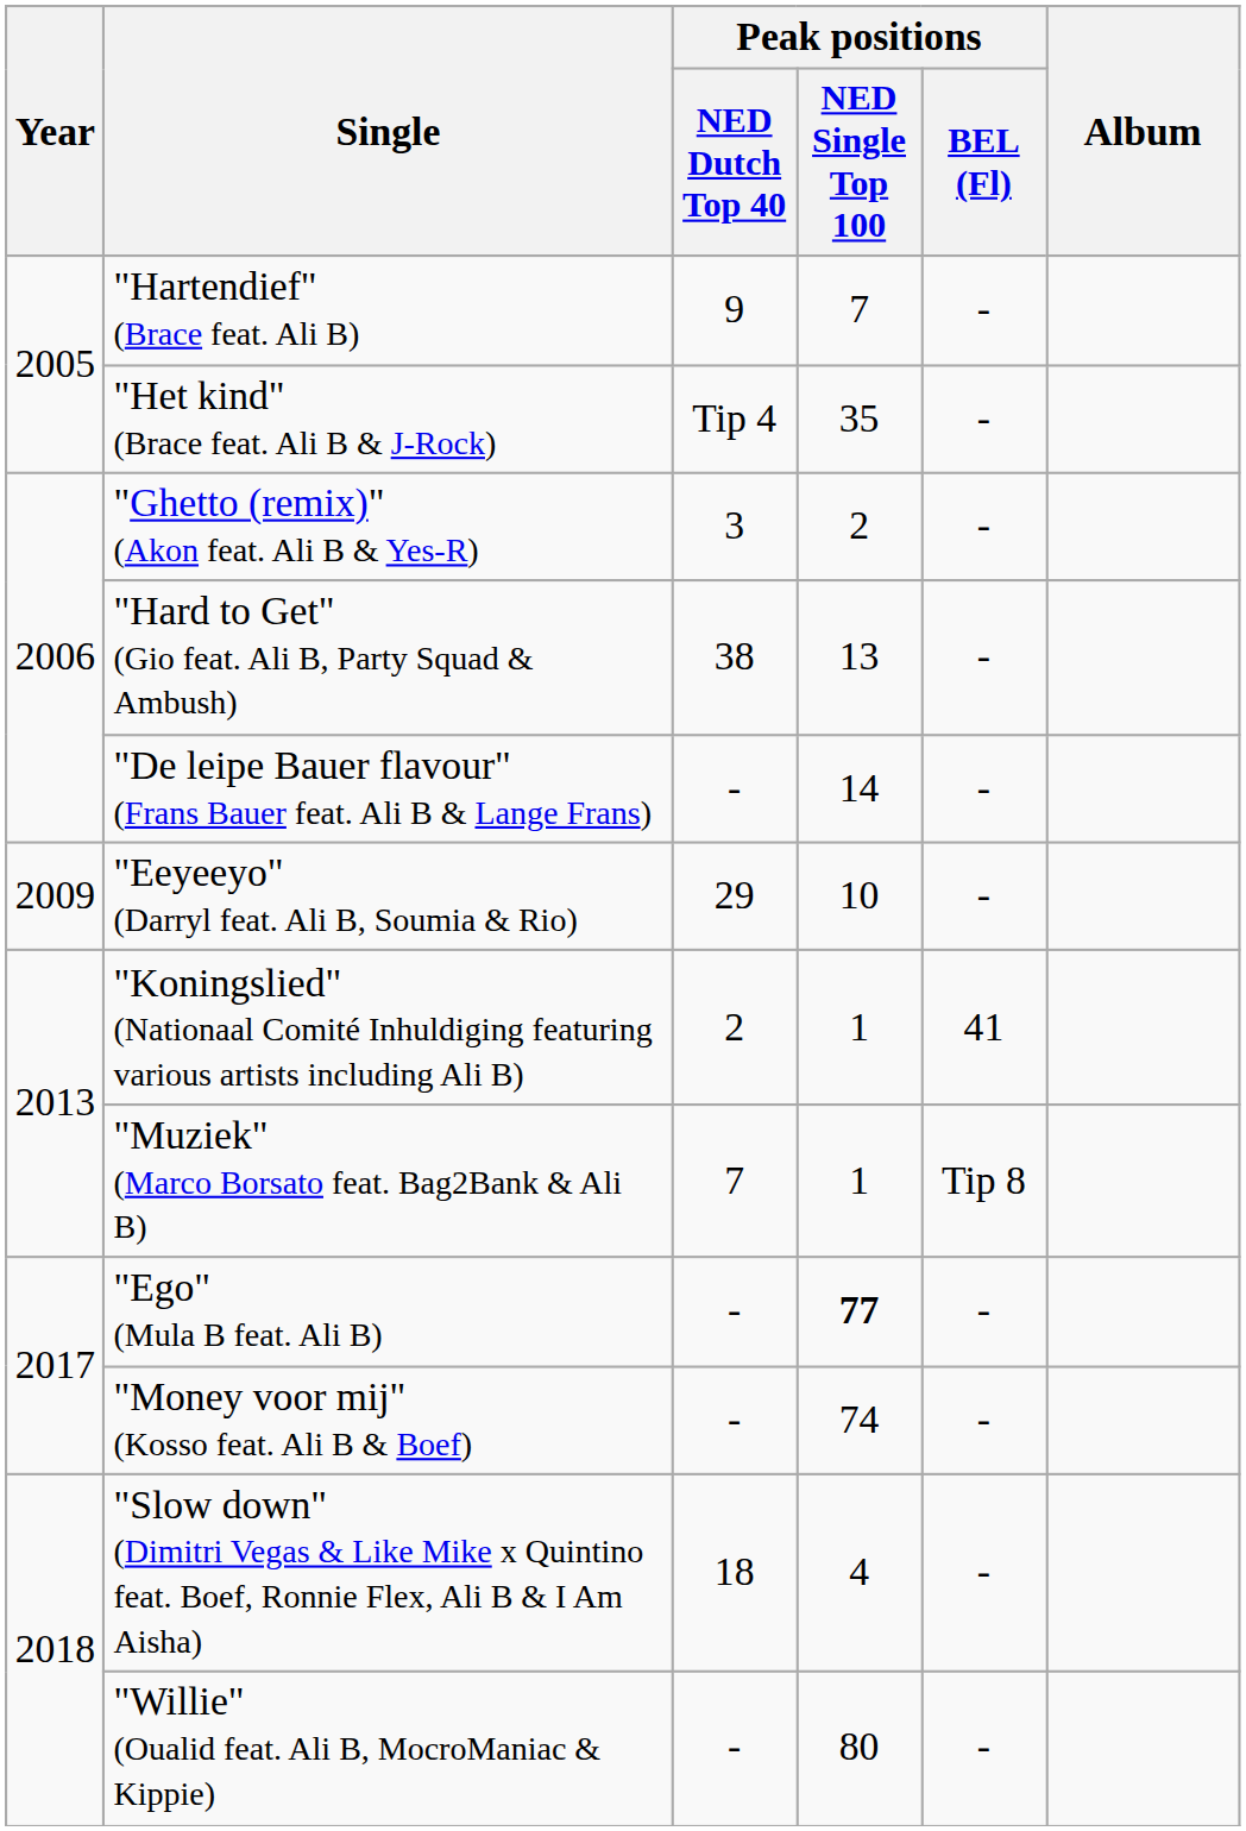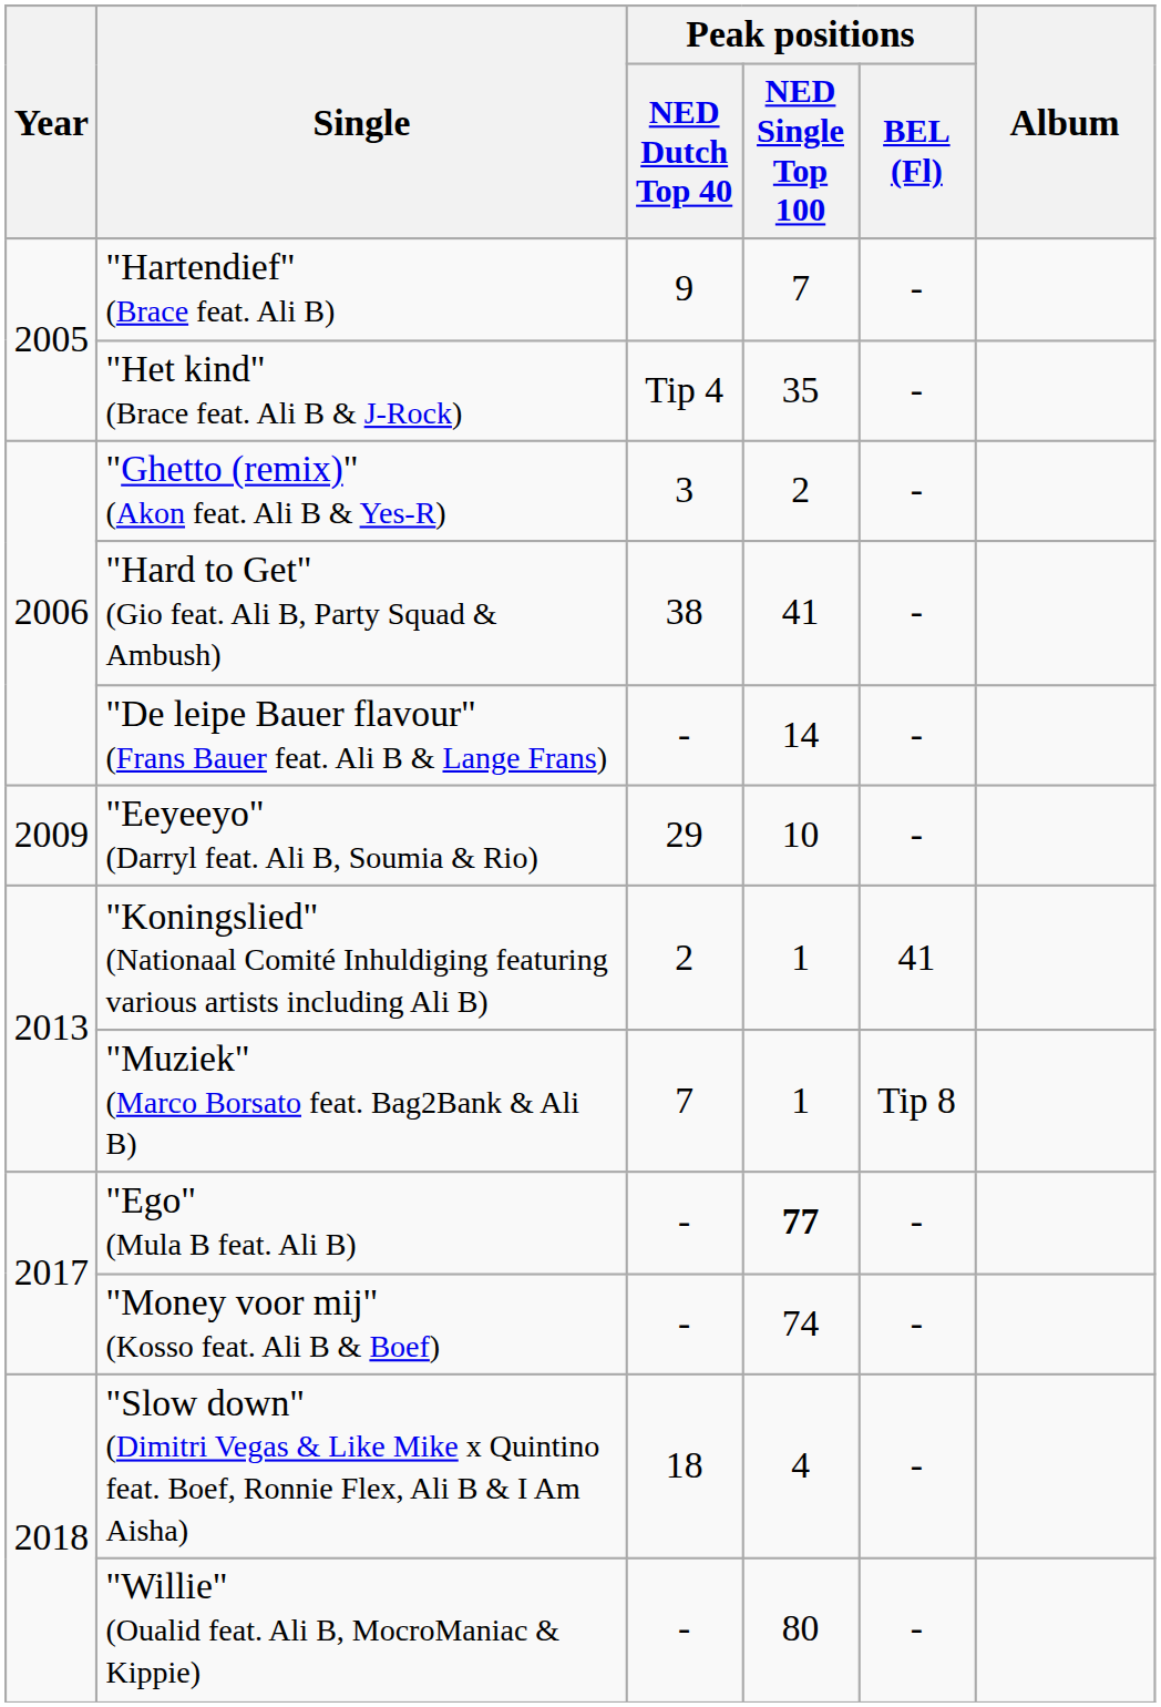 <table class="wikitable">
 <tr>
 <th rowspan="2" style="text-align:center; width:10px;">Year</th>
 <th rowspan="2" style="text-align:center; width:220px;">Single</th>
 <th style="text-align:center; width:20px;" colspan=3>Peak positions</th>
 <th rowspan="2" style="text-align:center; width:70px;">Album</th>
 </tr>
 <tr>
 <th scope="col" style="width:3em;font-size:90%;"><a href='#'>NED<br>Dutch <br>Top 40</a><br></th>
 <th scope="col" style="width:3em;font-size:90%;"><a href='#'>NED<br>Single <br>Top 100</a><br></th>
 <th scope="col" style="width:3em;font-size:90%;"><a href='#'>BEL<br>(Fl)</a></th>
 </tr>
 <tr>
 <td style="text-align:center;" rowspan=2>2005</td>
 <td>"Hartendief"<br><small>(<a href='#'>Brace</a> feat. Ali B)</small></td>
 <td style="text-align:center;">9</td>
 <td style="text-align:center;">7</td>
 <td style="text-align:center;">-</td>
 <td style="text-align:center;"></td>
 </tr>
 <tr>
 <td>"Het kind"<br><small>(Brace feat. Ali B & <a href='#'>J-Rock</a>)</small></td>
 <td style="text-align:center;">Tip 4</td>
 <td style="text-align:center;">35</td>
 <td style="text-align:center;">-</td>
 <td style="text-align:center;"></td>
 </tr>
 <tr>
 <td style="text-align:center;" rowspan=3>2006</td>
 <td>"<a href='#'>Ghetto (remix)</a>"<br><small>(<a href='#'>Akon</a> feat. Ali B & <a href='#'>Yes-R</a>)</small></td>
 <td style="text-align:center;">3</td>
 <td style="text-align:center;">2</td>
 <td style="text-align:center;">-</td>
 <td style="text-align:center;"></td>
 </tr>
 <tr>
 <td>"Hard to Get"<br><small>(Gio feat. Ali B, Party Squad & Ambush)</small></td>
 <td style="text-align:center;">38</td>
-<td style="text-align:center;">13</td>
+<td style="text-align:center;">41</td>
 <td style="text-align:center;">-</td>
 <td style="text-align:center;"></td>
 </tr>
 <tr>
 <td>"De leipe Bauer flavour"<br><small>(<a href='#'>Frans Bauer</a> feat. Ali B & <a href='#'>Lange Frans</a>)</small></td>
 <td style="text-align:center;">-</td>
 <td style="text-align:center;">14</td>
 <td style="text-align:center;">-</td>
 <td style="text-align:center;"></td>
 </tr>
 <tr>
 <td style="text-align:center;">2009</td>
 <td>"Eeyeeyo"<br><small>(Darryl feat. Ali B, Soumia & Rio)</small></td>
 <td style="text-align:center;">29</td>
 <td style="text-align:center;">10</td>
 <td style="text-align:center;">-</td>
 <td style="text-align:center;"></td>
 </tr>
 <tr>
 <td style="text-align:center;" rowspan=2>2013</td>
 <td>"Koningslied"<br><small>(Nationaal Comité Inhuldiging featuring various artists including Ali B)</small></td>
 <td style="text-align:center;">2</td>
 <td style="text-align:center;">1</td>
 <td style="text-align:center;">41</td>
 <td style="text-align:center;"></td>
 </tr>
 <tr>
 <td>"Muziek"<br><small>(<a href='#'>Marco Borsato</a> feat. Bag2Bank & Ali B)</small></td>
 <td style="text-align:center;">7</td>
 <td style="text-align:center;">1</td>
 <td style="text-align:center;">Tip 8</td>
 <td style="text-align:center;"></td>
 </tr>
 <tr>
 <td style="text-align:center;" rowspan=2>2017</td>
 <td>"Ego"<br><small>(Mula B feat. Ali B)</small></td>
 <td style="text-align:center;">-</td>
 <td style="text-align:center;"><strong>77</strong></td>
 <td style="text-align:center;">-</td>
 <td style="text-align:center;"></td>
 </tr>
 <tr>
 <td>"Money voor mij"<br><small>(Kosso feat. Ali B & <a href='#'>Boef</a>)</small></td>
 <td style="text-align:center;">-</td>
 <td style="text-align:center;">74</td>
 <td style="text-align:center;">-</td>
 <td style="text-align:center;"></td>
 </tr>
 <tr>
 <td style="text-align:center;" rowspan=2>2018</td>
 <td>"Slow down"<br><small>(<a href='#'>Dimitri Vegas & Like Mike</a> x Quintino feat. Boef, Ronnie Flex, Ali B & I Am Aisha)</small></td>
 <td style="text-align:center;">18</td>
 <td style="text-align:center;">4</td>
 <td style="text-align:center;">-</td>
 <td style="text-align:center;"></td>
 </tr>
 <tr>
 <td>"Willie"<br><small>(Oualid feat. Ali B, MocroManiac & Kippie)</small></td>
 <td style="text-align:center;">-</td>
 <td style="text-align:center;">80</td>
 <td style="text-align:center;">-</td>
 <td style="text-align:center;"></td>
 </tr>
 </table>
